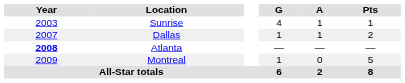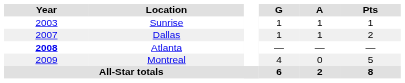 <table border="0" cellpadding="1" cellspacing="0" style="text-align: center; width: 40em;">
 <tr bgcolor="#e0e0e0">
 <th>Year</th>
 <th>Location</th>
 <th rowspan="99" bgcolor="#ffffff"> </th>
 <th>G</th>
 <th>A</th>
 <th>Pts</th>
 </tr>
 <tr>
 <td><a href='#'>2003</a></td>
 <td><a href='#'>Sunrise</a></td>
-<td>4</td>
+<td>1</td>
 <td>1</td>
 <td>1</td>
 </tr>
 <tr bgcolor="#f0f0f0">
 <td><a href='#'>2007</a></td>
 <td><a href='#'>Dallas</a></td>
 <td>1</td>
 <td>1</td>
 <td>2</td>
 </tr>
 <tr>
 <td><strong><a href='#'>2008</a></strong></td>
 <td><a href='#'>Atlanta</a></td>
 <td>—</td>
 <td>—</td>
 <td>—</td>
 </tr>
 <tr bgcolor="#f0f0f0">
 <td><a href='#'>2009</a></td>
 <td><a href='#'>Montreal</a></td>
-<td>1</td>
+<td>4</td>
 <td>0</td>
 <td>5</td>
 </tr>
 <tr bgcolor="#e0e0e0">
 <th colspan=3>All-Star totals</th>
 <th>6</th>
 <th>2</th>
 <th>8</th>
 </tr>
 </table>
